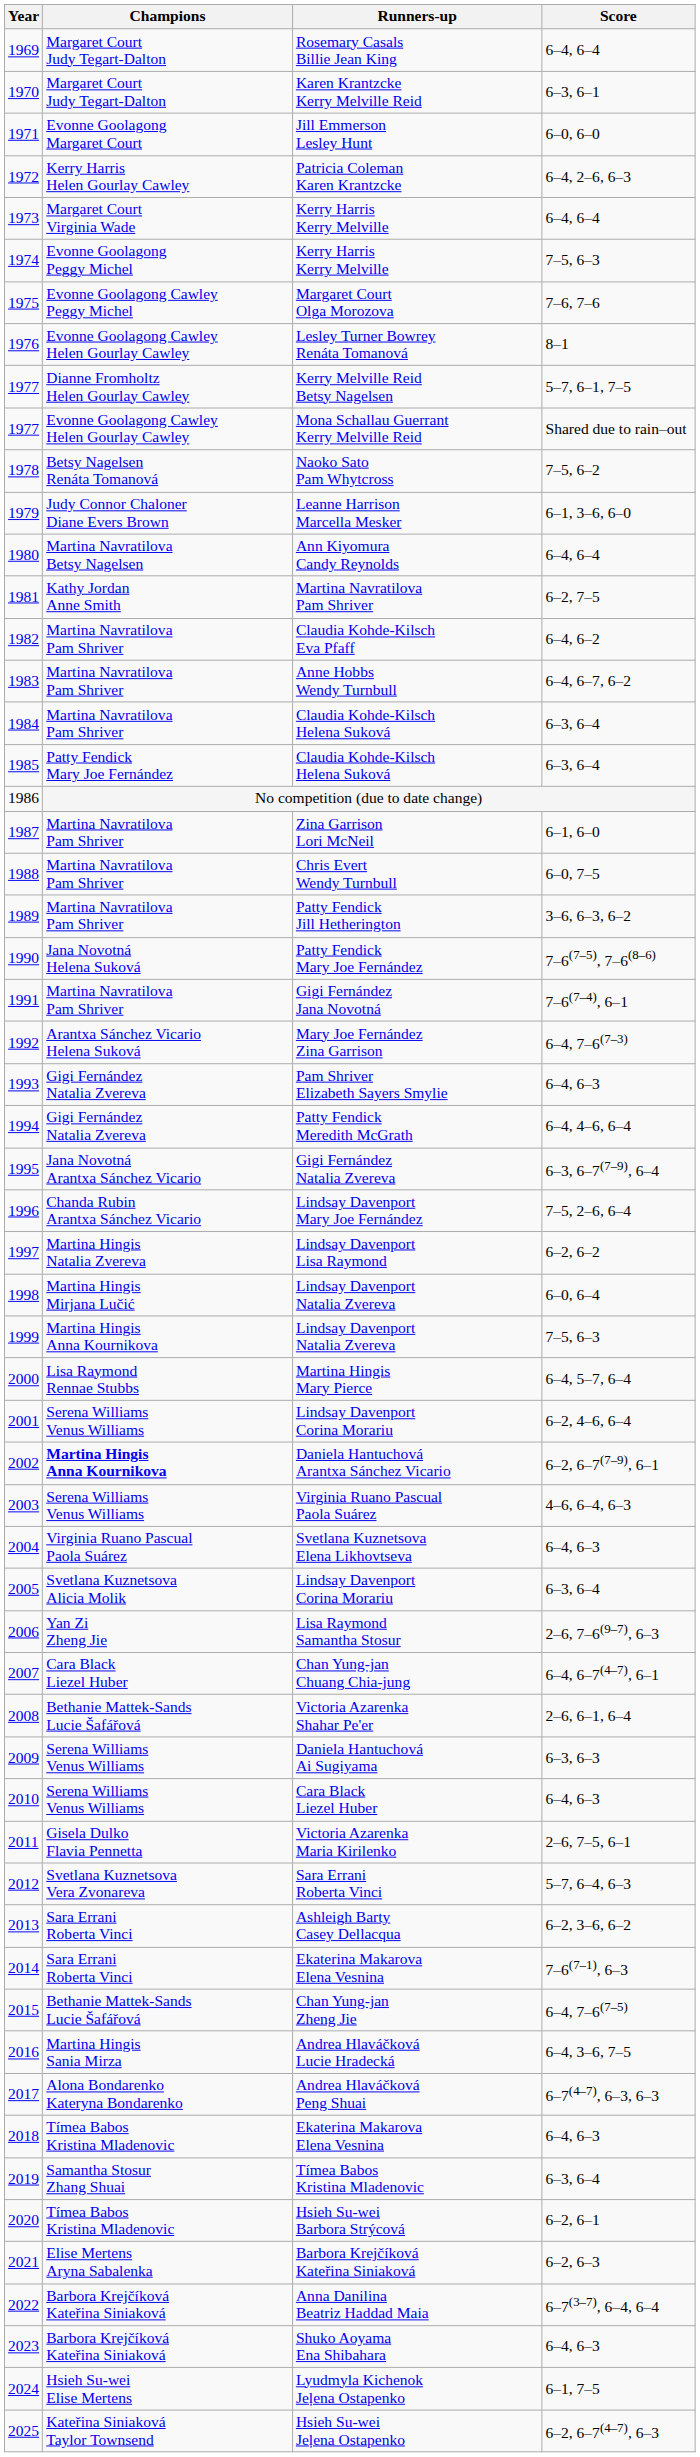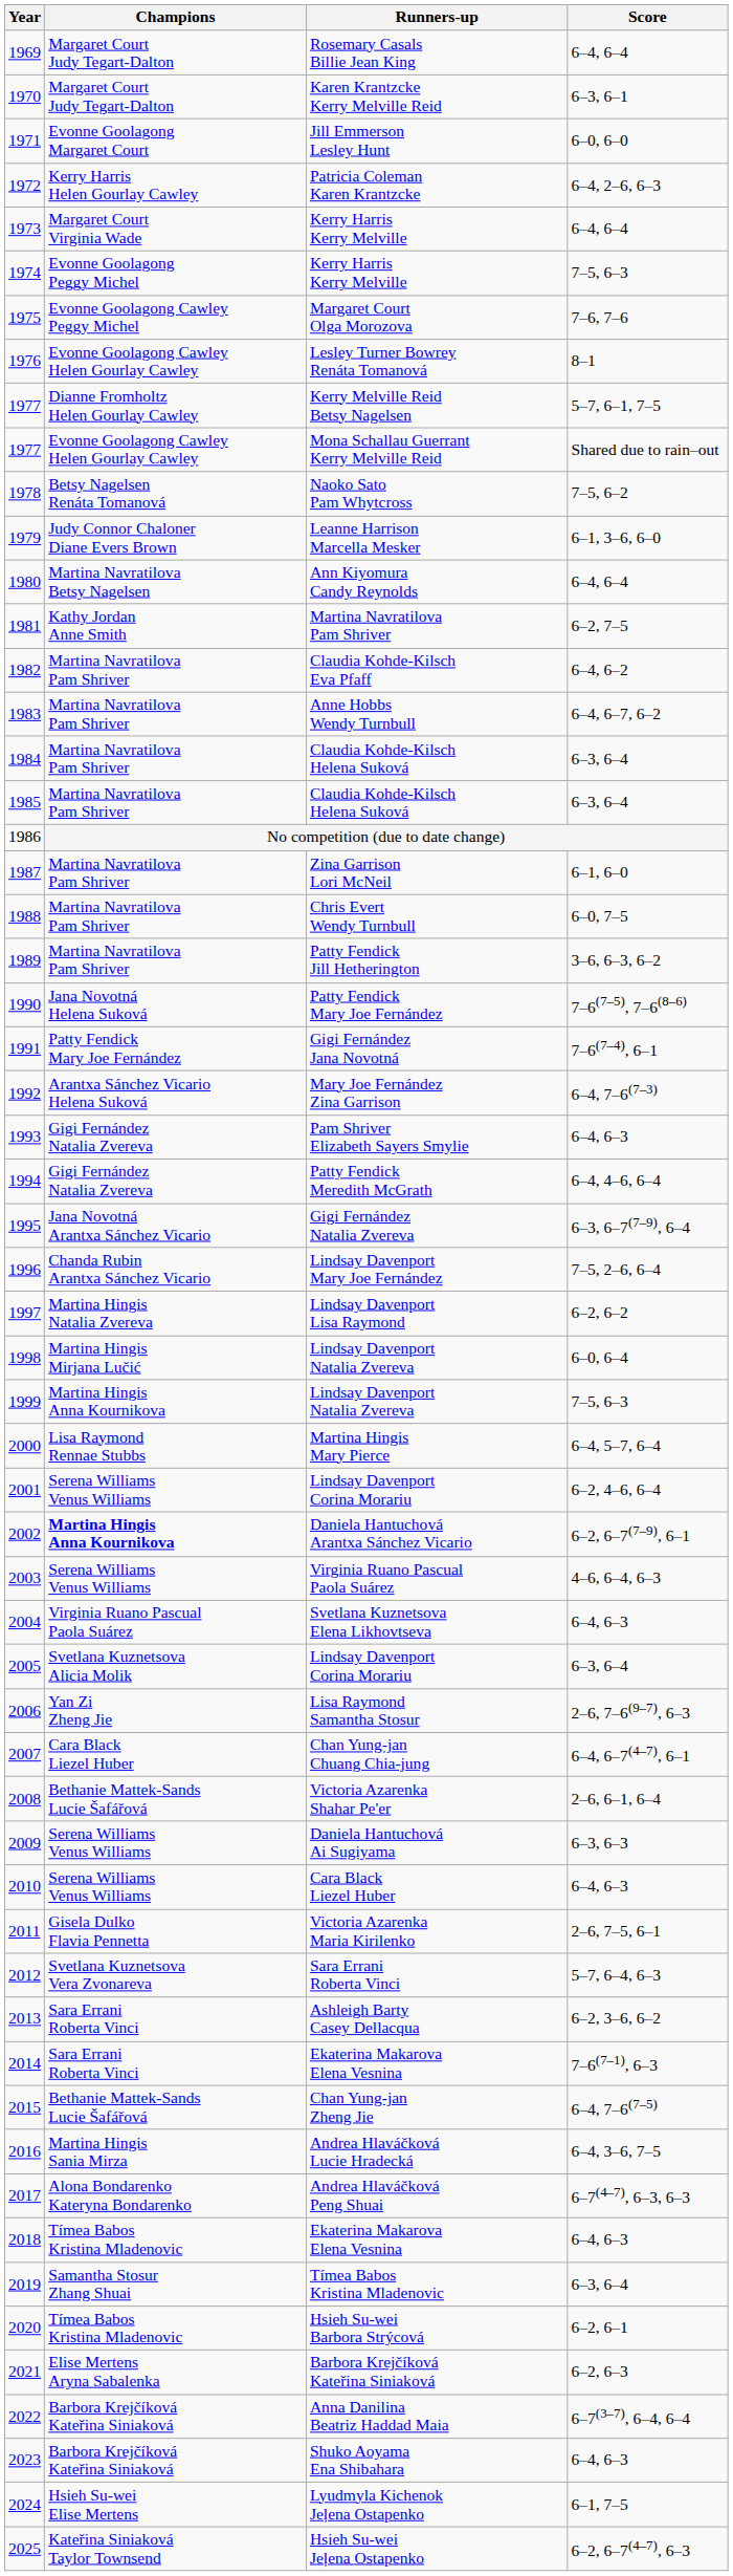 <table class="wikitable sortable">
 <tr>
 <th>Year</th>
 <th width=250>Champions</th>
 <th width=250>Runners-up</th>
 <th width=150 class="unsortable">Score</th>
 </tr>
 <tr>
 <td><a href='#'>1969</a></td>
 <td> <a href='#'>Margaret Court</a> <br>  <a href='#'>Judy Tegart-Dalton</a></td>
 <td> <a href='#'>Rosemary Casals</a> <br>  <a href='#'>Billie Jean King</a></td>
 <td>6–4, 6–4</td>
 </tr>
 <tr>
 <td><a href='#'>1970</a></td>
 <td> <a href='#'>Margaret Court</a> <br>  <a href='#'>Judy Tegart-Dalton</a></td>
 <td> <a href='#'>Karen Krantzcke</a> <br>  <a href='#'>Kerry Melville Reid</a></td>
 <td>6–3, 6–1</td>
 </tr>
 <tr>
 <td><a href='#'>1971</a></td>
 <td> <a href='#'>Evonne Goolagong</a> <br>  <a href='#'>Margaret Court</a></td>
 <td> <a href='#'>Jill Emmerson</a> <br>  <a href='#'>Lesley Hunt</a></td>
 <td>6–0, 6–0</td>
 </tr>
 <tr>
 <td><a href='#'>1972</a></td>
 <td> <a href='#'>Kerry Harris</a> <br>  <a href='#'>Helen Gourlay Cawley</a></td>
 <td> <a href='#'>Patricia Coleman</a> <br>  <a href='#'>Karen Krantzcke</a></td>
 <td>6–4, 2–6, 6–3</td>
 </tr>
 <tr>
 <td><a href='#'>1973</a></td>
 <td> <a href='#'>Margaret Court</a> <br>  <a href='#'>Virginia Wade</a></td>
 <td> <a href='#'>Kerry Harris</a> <br>  <a href='#'>Kerry Melville</a></td>
 <td>6–4, 6–4</td>
 </tr>
 <tr>
 <td><a href='#'>1974</a></td>
 <td> <a href='#'>Evonne Goolagong</a> <br>  <a href='#'>Peggy Michel</a></td>
 <td> <a href='#'>Kerry Harris</a> <br>  <a href='#'>Kerry Melville</a></td>
 <td>7–5, 6–3</td>
 </tr>
 <tr>
 <td><a href='#'>1975</a></td>
 <td> <a href='#'>Evonne Goolagong Cawley</a> <br>  <a href='#'>Peggy Michel</a></td>
 <td> <a href='#'>Margaret Court</a> <br>  <a href='#'>Olga Morozova</a></td>
 <td>7–6, 7–6</td>
 </tr>
 <tr>
 <td><a href='#'>1976</a></td>
 <td> <a href='#'>Evonne Goolagong Cawley</a> <br>  <a href='#'>Helen Gourlay Cawley</a></td>
 <td> <a href='#'>Lesley Turner Bowrey</a> <br>  <a href='#'>Renáta Tomanová</a></td>
 <td>8–1</td>
 </tr>
 <tr>
 <td align=center><a href='#'>1977 </a></td>
 <td> <a href='#'>Dianne Fromholtz</a> <br>  <a href='#'>Helen Gourlay Cawley</a></td>
 <td> <a href='#'>Kerry Melville Reid</a> <br>  <a href='#'>Betsy Nagelsen</a></td>
 <td>5–7, 6–1, 7–5</td>
 </tr>
 <tr>
 <td align=center><a href='#'>1977 </a></td>
 <td> <a href='#'>Evonne Goolagong Cawley</a> <br>  <a href='#'>Helen Gourlay Cawley</a></td>
 <td> <a href='#'>Mona Schallau Guerrant</a> <br>  <a href='#'>Kerry Melville Reid</a></td>
 <td>Shared due to rain–out</td>
 </tr>
 <tr>
 <td><a href='#'>1978</a></td>
 <td> <a href='#'>Betsy Nagelsen</a> <br>  <a href='#'>Renáta Tomanová</a></td>
 <td> <a href='#'>Naoko Sato</a> <br>  <a href='#'>Pam Whytcross</a></td>
 <td>7–5, 6–2</td>
 </tr>
 <tr>
 <td><a href='#'>1979</a></td>
 <td> <a href='#'>Judy Connor Chaloner</a> <br>  <a href='#'>Diane Evers Brown</a></td>
 <td> <a href='#'>Leanne Harrison</a> <br>  <a href='#'>Marcella Mesker</a></td>
 <td>6–1, 3–6, 6–0</td>
 </tr>
 <tr>
 <td><a href='#'>1980</a></td>
 <td> <a href='#'>Martina Navratilova</a> <br>  <a href='#'>Betsy Nagelsen</a></td>
 <td> <a href='#'>Ann Kiyomura</a> <br>  <a href='#'>Candy Reynolds</a></td>
 <td>6–4, 6–4</td>
 </tr>
 <tr>
 <td><a href='#'>1981</a></td>
 <td> <a href='#'>Kathy Jordan</a> <br>  <a href='#'>Anne Smith</a></td>
 <td> <a href='#'>Martina Navratilova</a> <br>  <a href='#'>Pam Shriver</a></td>
 <td>6–2, 7–5</td>
 </tr>
 <tr>
 <td><a href='#'>1982</a></td>
 <td> <a href='#'>Martina Navratilova</a> <br>  <a href='#'>Pam Shriver</a></td>
 <td> <a href='#'>Claudia Kohde-Kilsch</a> <br>  <a href='#'>Eva Pfaff</a></td>
 <td>6–4, 6–2</td>
 </tr>
 <tr>
 <td><a href='#'>1983</a></td>
 <td> <a href='#'>Martina Navratilova</a> <br>  <a href='#'>Pam Shriver</a></td>
 <td> <a href='#'>Anne Hobbs</a> <br>  <a href='#'>Wendy Turnbull</a></td>
 <td>6–4, 6–7, 6–2</td>
 </tr>
 <tr>
 <td><a href='#'>1984</a></td>
 <td> <a href='#'>Martina Navratilova</a> <br>  <a href='#'>Pam Shriver</a></td>
 <td> <a href='#'>Claudia Kohde-Kilsch</a> <br>  <a href='#'>Helena Suková</a></td>
 <td>6–3, 6–4</td>
 </tr>
 <tr>
 <td><a href='#'>1985</a></td>
-<td> <a href='#'>Patty Fendick</a> <br>  <a href='#'>Mary Joe Fernández</a></td>
+<td> <a href='#'>Martina Navratilova</a> <br>  <a href='#'>Pam Shriver</a></td>
 <td> <a href='#'>Claudia Kohde-Kilsch</a> <br>  <a href='#'>Helena Suková</a></td>
 <td>6–3, 6–4</td>
 </tr>
 <tr>
 <td>1986</td>
 <td colspan=3 align="center" bgcolor="F5F5F5">No competition (due to date change)</td>
 </tr>
 <tr>
 <td><a href='#'>1987</a></td>
 <td> <a href='#'>Martina Navratilova</a> <br>  <a href='#'>Pam Shriver</a></td>
 <td> <a href='#'>Zina Garrison</a> <br>  <a href='#'>Lori McNeil</a></td>
 <td>6–1, 6–0</td>
 </tr>
 <tr>
 <td><a href='#'>1988</a></td>
 <td> <a href='#'>Martina Navratilova</a> <br>  <a href='#'>Pam Shriver</a></td>
 <td> <a href='#'>Chris Evert</a> <br>  <a href='#'>Wendy Turnbull</a></td>
 <td>6–0, 7–5</td>
 </tr>
 <tr>
 <td><a href='#'>1989</a></td>
 <td> <a href='#'>Martina Navratilova</a> <br>  <a href='#'>Pam Shriver</a></td>
 <td> <a href='#'>Patty Fendick</a> <br>  <a href='#'>Jill Hetherington</a></td>
 <td>3–6, 6–3, 6–2</td>
 </tr>
 <tr>
 <td><a href='#'>1990</a></td>
 <td> <a href='#'>Jana Novotná</a> <br>  <a href='#'>Helena Suková</a></td>
 <td> <a href='#'>Patty Fendick</a> <br>  <a href='#'>Mary Joe Fernández</a></td>
 <td>7–6<sup>(7–5)</sup>, 7–6<sup>(8–6)</sup></td>
 </tr>
 <tr>
 <td><a href='#'>1991</a></td>
-<td> <a href='#'>Martina Navratilova</a> <br>  <a href='#'>Pam Shriver</a></td>
+<td> <a href='#'>Patty Fendick</a> <br>  <a href='#'>Mary Joe Fernández</a></td>
 <td> <a href='#'>Gigi Fernández</a> <br>  <a href='#'>Jana Novotná</a></td>
 <td>7–6<sup>(7–4)</sup>, 6–1</td>
 </tr>
 <tr>
 <td><a href='#'>1992</a></td>
 <td> <a href='#'>Arantxa Sánchez Vicario</a> <br>  <a href='#'>Helena Suková</a></td>
 <td> <a href='#'>Mary Joe Fernández</a> <br>  <a href='#'>Zina Garrison</a></td>
 <td>6–4, 7–6<sup>(7–3)</sup></td>
 </tr>
 <tr>
 <td><a href='#'>1993</a></td>
 <td> <a href='#'>Gigi Fernández</a> <br>  <a href='#'>Natalia Zvereva</a></td>
 <td> <a href='#'>Pam Shriver</a> <br>  <a href='#'>Elizabeth Sayers Smylie</a></td>
 <td>6–4, 6–3</td>
 </tr>
 <tr>
 <td><a href='#'>1994</a></td>
 <td> <a href='#'>Gigi Fernández</a> <br>  <a href='#'>Natalia Zvereva</a></td>
 <td> <a href='#'>Patty Fendick</a> <br>  <a href='#'>Meredith McGrath</a></td>
 <td>6–4, 4–6, 6–4</td>
 </tr>
 <tr>
 <td><a href='#'>1995</a></td>
 <td> <a href='#'>Jana Novotná</a> <br>  <a href='#'>Arantxa Sánchez Vicario</a></td>
 <td> <a href='#'>Gigi Fernández</a> <br>  <a href='#'>Natalia Zvereva</a></td>
 <td>6–3, 6–7<sup>(7–9)</sup>, 6–4</td>
 </tr>
 <tr>
 <td><a href='#'>1996</a></td>
 <td> <a href='#'>Chanda Rubin</a> <br>  <a href='#'>Arantxa Sánchez Vicario</a></td>
 <td> <a href='#'>Lindsay Davenport</a> <br>  <a href='#'>Mary Joe Fernández</a></td>
 <td>7–5, 2–6, 6–4</td>
 </tr>
 <tr>
 <td><a href='#'>1997</a></td>
 <td> <a href='#'>Martina Hingis</a> <br>  <a href='#'>Natalia Zvereva</a></td>
 <td> <a href='#'>Lindsay Davenport</a> <br>  <a href='#'>Lisa Raymond</a></td>
 <td>6–2, 6–2</td>
 </tr>
 <tr>
 <td><a href='#'>1998</a></td>
 <td> <a href='#'>Martina Hingis</a> <br>  <a href='#'>Mirjana Lučić</a></td>
 <td> <a href='#'>Lindsay Davenport</a> <br>  <a href='#'>Natalia Zvereva</a></td>
 <td>6–0, 6–4</td>
 </tr>
 <tr>
 <td><a href='#'>1999</a></td>
 <td> <a href='#'>Martina Hingis</a> <br>  <a href='#'>Anna Kournikova</a></td>
 <td> <a href='#'>Lindsay Davenport</a> <br>  <a href='#'>Natalia Zvereva</a></td>
 <td>7–5, 6–3</td>
 </tr>
 <tr>
 <td><a href='#'>2000</a></td>
 <td> <a href='#'>Lisa Raymond</a> <br>  <a href='#'>Rennae Stubbs</a></td>
 <td> <a href='#'>Martina Hingis</a> <br>  <a href='#'>Mary Pierce</a></td>
 <td>6–4, 5–7, 6–4</td>
 </tr>
 <tr>
 <td><a href='#'>2001</a></td>
 <td> <a href='#'>Serena Williams</a> <br>  <a href='#'>Venus Williams</a></td>
 <td> <a href='#'>Lindsay Davenport</a> <br>  <a href='#'>Corina Morariu</a></td>
 <td>6–2, 4–6, 6–4</td>
 </tr>
 <tr>
 <td><a href='#'>2002</a></td>
 <td><strong> <a href='#'>Martina Hingis</a> <br>  <a href='#'>Anna Kournikova</a></strong></td>
 <td> <a href='#'>Daniela Hantuchová</a> <br>  <a href='#'>Arantxa Sánchez Vicario</a></td>
 <td>6–2, 6–7<sup>(7–9)</sup>, 6–1</td>
 </tr>
 <tr>
 <td><a href='#'>2003</a></td>
 <td> <a href='#'>Serena Williams</a> <br>  <a href='#'>Venus Williams</a></td>
 <td> <a href='#'>Virginia Ruano Pascual</a> <br>  <a href='#'>Paola Suárez</a></td>
 <td>4–6, 6–4, 6–3</td>
 </tr>
 <tr>
 <td><a href='#'>2004</a></td>
 <td> <a href='#'>Virginia Ruano Pascual</a> <br>  <a href='#'>Paola Suárez</a></td>
 <td> <a href='#'>Svetlana Kuznetsova</a> <br>  <a href='#'>Elena Likhovtseva</a></td>
 <td>6–4, 6–3</td>
 </tr>
 <tr>
 <td><a href='#'>2005</a></td>
 <td> <a href='#'>Svetlana Kuznetsova</a> <br>  <a href='#'>Alicia Molik</a></td>
 <td> <a href='#'>Lindsay Davenport</a> <br>  <a href='#'>Corina Morariu</a></td>
 <td>6–3, 6–4</td>
 </tr>
 <tr>
 <td><a href='#'>2006</a></td>
 <td> <a href='#'>Yan Zi</a> <br>  <a href='#'>Zheng Jie</a></td>
 <td> <a href='#'>Lisa Raymond</a> <br>  <a href='#'>Samantha Stosur</a></td>
 <td>2–6, 7–6<sup>(9–7)</sup>, 6–3</td>
 </tr>
 <tr>
 <td><a href='#'>2007</a></td>
 <td> <a href='#'>Cara Black</a> <br>  <a href='#'>Liezel Huber</a></td>
 <td> <a href='#'>Chan Yung-jan</a> <br>  <a href='#'>Chuang Chia-jung</a></td>
 <td>6–4, 6–7<sup>(4–7)</sup>, 6–1</td>
 </tr>
 <tr>
 <td><a href='#'>2008</a></td>
 <td> <a href='#'>Bethanie Mattek-Sands</a> <br>  <a href='#'>Lucie Šafářová</a></td>
 <td> <a href='#'>Victoria Azarenka</a> <br>  <a href='#'>Shahar Pe'er</a></td>
 <td>2–6, 6–1, 6–4</td>
 </tr>
 <tr>
 <td><a href='#'>2009</a></td>
 <td> <a href='#'>Serena Williams</a> <br>  <a href='#'>Venus Williams</a></td>
 <td> <a href='#'>Daniela Hantuchová</a> <br>  <a href='#'>Ai Sugiyama</a></td>
 <td>6–3, 6–3</td>
 </tr>
 <tr>
 <td><a href='#'>2010</a></td>
 <td> <a href='#'>Serena Williams</a> <br>  <a href='#'>Venus Williams</a></td>
 <td> <a href='#'>Cara Black</a> <br>  <a href='#'>Liezel Huber</a></td>
 <td>6–4, 6–3</td>
 </tr>
 <tr>
 <td><a href='#'>2011</a></td>
 <td> <a href='#'>Gisela Dulko</a> <br>  <a href='#'>Flavia Pennetta</a></td>
 <td> <a href='#'>Victoria Azarenka</a> <br>  <a href='#'>Maria Kirilenko</a></td>
 <td>2–6, 7–5, 6–1</td>
 </tr>
 <tr>
 <td><a href='#'>2012</a></td>
 <td> <a href='#'>Svetlana Kuznetsova</a> <br>  <a href='#'>Vera Zvonareva</a></td>
 <td> <a href='#'>Sara Errani</a> <br>  <a href='#'>Roberta Vinci</a></td>
 <td>5–7, 6–4, 6–3</td>
 </tr>
 <tr>
 <td><a href='#'>2013</a></td>
 <td> <a href='#'>Sara Errani</a> <br>  <a href='#'>Roberta Vinci</a></td>
 <td> <a href='#'>Ashleigh Barty</a> <br>  <a href='#'>Casey Dellacqua</a></td>
 <td>6–2, 3–6, 6–2</td>
 </tr>
 <tr>
 <td><a href='#'>2014</a></td>
 <td> <a href='#'>Sara Errani</a> <br>  <a href='#'>Roberta Vinci</a></td>
 <td> <a href='#'>Ekaterina Makarova</a> <br>  <a href='#'>Elena Vesnina</a></td>
 <td>7–6<sup>(7–1)</sup>, 6–3</td>
 </tr>
 <tr>
 <td><a href='#'>2015</a></td>
 <td> <a href='#'>Bethanie Mattek-Sands</a> <br>  <a href='#'>Lucie Šafářová</a></td>
 <td> <a href='#'>Chan Yung-jan</a> <br>  <a href='#'>Zheng Jie</a></td>
 <td>6–4, 7–6<sup>(7–5)</sup></td>
 </tr>
 <tr>
 <td><a href='#'>2016</a></td>
 <td> <a href='#'>Martina Hingis</a> <br>  <a href='#'>Sania Mirza</a></td>
 <td> <a href='#'>Andrea Hlaváčková</a> <br>  <a href='#'>Lucie Hradecká</a></td>
 <td>6–4, 3–6, 7–5</td>
 </tr>
 <tr>
 <td><a href='#'>2017</a></td>
 <td> <a href='#'>Alona Bondarenko</a> <br>  <a href='#'>Kateryna Bondarenko</a></td>
 <td> <a href='#'>Andrea Hlaváčková</a> <br>  <a href='#'>Peng Shuai</a></td>
 <td>6–7<sup>(4–7)</sup>, 6–3, 6–3</td>
 </tr>
 <tr>
 <td><a href='#'>2018</a></td>
 <td> <a href='#'>Tímea Babos</a> <br>  <a href='#'>Kristina Mladenovic</a></td>
 <td> <a href='#'>Ekaterina Makarova</a> <br>  <a href='#'>Elena Vesnina</a></td>
 <td>6–4, 6–3</td>
 </tr>
 <tr>
 <td><a href='#'>2019</a></td>
 <td> <a href='#'>Samantha Stosur</a> <br>  <a href='#'>Zhang Shuai</a></td>
 <td> <a href='#'>Tímea Babos</a> <br>  <a href='#'>Kristina Mladenovic</a></td>
 <td>6–3, 6–4</td>
 </tr>
 <tr>
 <td><a href='#'>2020</a></td>
 <td> <a href='#'>Tímea Babos</a><br> <a href='#'>Kristina Mladenovic</a></td>
 <td> <a href='#'>Hsieh Su-wei</a><br> <a href='#'>Barbora Strýcová</a></td>
 <td>6–2, 6–1</td>
 </tr>
 <tr>
 <td><a href='#'>2021</a></td>
 <td> <a href='#'>Elise Mertens</a> <br>  <a href='#'>Aryna Sabalenka</a></td>
 <td> <a href='#'>Barbora Krejčíková</a> <br>  <a href='#'>Kateřina Siniaková</a></td>
 <td>6–2, 6–3</td>
 </tr>
 <tr>
 <td><a href='#'>2022</a></td>
 <td> <a href='#'>Barbora Krejčíková</a> <br>  <a href='#'>Kateřina Siniaková</a></td>
 <td> <a href='#'>Anna Danilina</a> <br>  <a href='#'>Beatriz Haddad Maia</a></td>
 <td>6–7<sup>(3–7)</sup>, 6–4, 6–4</td>
 </tr>
 <tr>
 <td><a href='#'>2023</a></td>
 <td> <a href='#'>Barbora Krejčíková</a> <br>  <a href='#'>Kateřina Siniaková</a></td>
 <td> <a href='#'>Shuko Aoyama</a> <br>  <a href='#'>Ena Shibahara</a></td>
 <td>6–4, 6–3</td>
 </tr>
 <tr>
 <td><a href='#'>2024</a></td>
 <td> <a href='#'>Hsieh Su-wei</a> <br> <a href='#'>Elise Mertens</a></td>
 <td> <a href='#'>Lyudmyla Kichenok</a> <br> <a href='#'>Jeļena Ostapenko</a></td>
 <td>6–1, 7–5</td>
 </tr>
 <tr>
 <td><a href='#'>2025</a></td>
 <td> <a href='#'>Kateřina Siniaková</a> <br>  <a href='#'>Taylor Townsend</a></td>
 <td> <a href='#'>Hsieh Su-wei</a> <br>  <a href='#'>Jeļena Ostapenko</a></td>
 <td>6–2, 6–7<sup>(4–7)</sup>, 6–3</td>
 </tr>
 </table>
